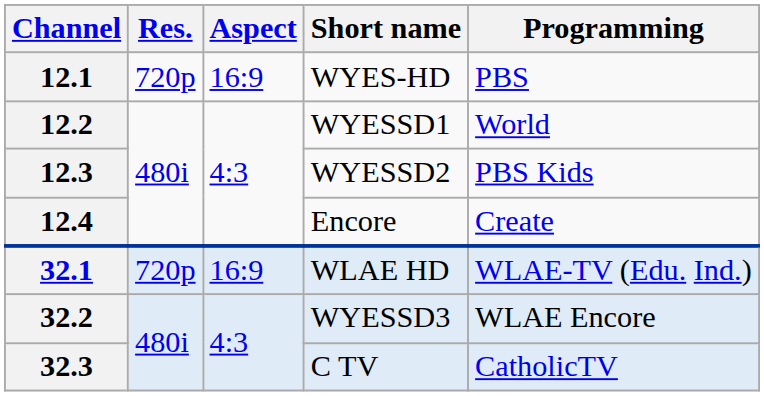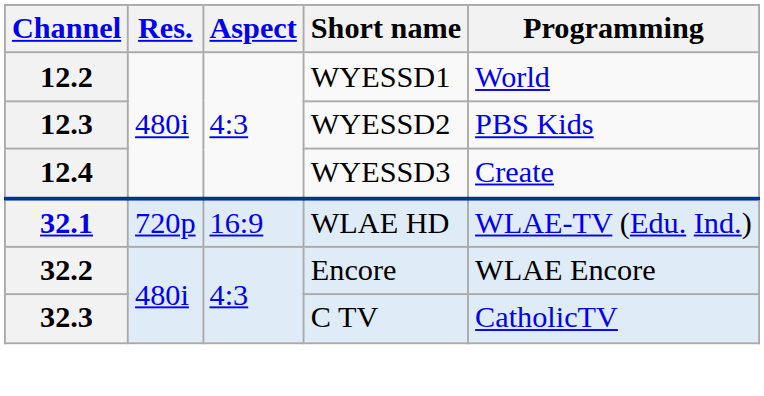 <table class="wikitable">
 <tr>
 <th scope = "col"><a href='#'>Channel</a></th>
 <th scope = "col"><a href='#'>Res.</a></th>
 <th scope = "col"><a href='#'>Aspect</a></th>
 <th scope = "col">Short name</th>
 <th scope = "col">Programming</th>
-</tr>
-<tr>
-<th scope = "row">12.1</th>
-<td><a href='#'>720p</a></td>
-<td><a href='#'>16:9</a></td>
-<td>WYES-HD</td>
-<td><a href='#'>PBS</a></td>
 </tr>
 <tr>
 <th scope = "row">12.2</th>
 <td rowspan="3"><a href='#'>480i</a></td>
 <td rowspan="3"><a href='#'>4:3</a></td>
 <td>WYESSD1</td>
 <td><a href='#'>World</a></td>
 </tr>
 <tr>
 <th scope = "row">12.3</th>
 <td>WYESSD2</td>
 <td><a href='#'>PBS Kids</a></td>
 </tr>
 <tr>
 <th scope = "row">12.4</th>
-<td>Encore</td>
+<td>WYESSD3</td>
 <td><a href='#'>Create</a></td>
 </tr>
 <tr style="background-color:#DFEBF6; border-top: 2px solid #003399;">
 <th scope = "row"><a href='#'>32.1</a></th>
 <td><a href='#'>720p</a></td>
 <td><a href='#'>16:9</a></td>
 <td>WLAE HD</td>
 <td><a href='#'>WLAE-TV</a> (<a href='#'>Edu.</a> <a href='#'>Ind.</a>)</td>
 </tr>
 <tr style="background-color:#DFEBF6;">
 <th scope = "row">32.2</th>
 <td rowspan="2"><a href='#'>480i</a></td>
 <td rowspan="2"><a href='#'>4:3</a></td>
-<td>WYESSD3</td>
+<td>Encore</td>
 <td>WLAE Encore</td>
 </tr>
 <tr style="background-color:#DFEBF6;">
 <th scope = "row">32.3</th>
 <td>C TV</td>
 <td><a href='#'>CatholicTV</a></td>
 </tr>
 </table>
